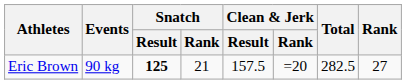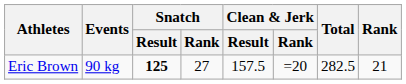 <table class=wikitable style=font-size:90%>
 <tr>
 <th rowspan=2>Athletes</th>
 <th rowspan=2>Events</th>
 <th colspan=2>Snatch</th>
 <th colspan=2>Clean & Jerk</th>
 <th rowspan=2>Total</th>
 <th rowspan=2>Rank</th>
 </tr>
 <tr>
 <th>Result</th>
 <th>Rank</th>
 <th>Result</th>
 <th>Rank</th>
 </tr>
 <tr>
 <td><a href='#'>Eric Brown</a></td>
 <td><a href='#'>90 kg</a></td>
 <td align=center><strong>125</strong></td>
-<td align=center>21</td>
+<td align=center>27</td>
 <td align=center>157.5</td>
 <td align=center>=20</td>
 <td align=center>282.5</td>
-<td align=center>27</td>
+<td align=center>21</td>
 </tr>
 </table>
